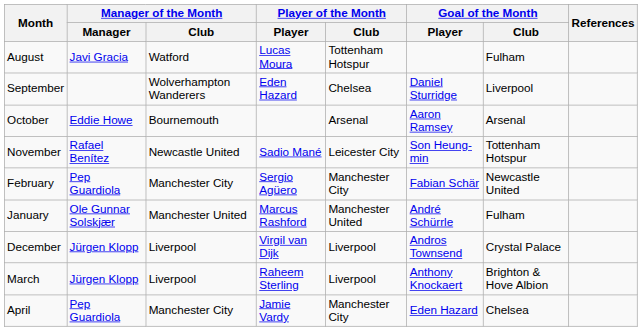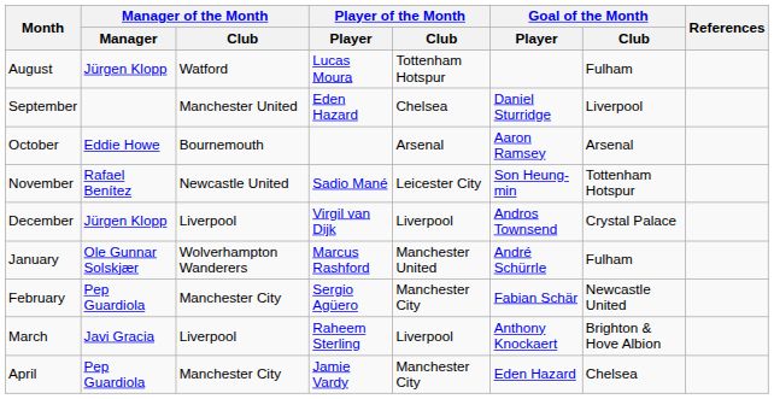 <table class="wikitable">
 <tr>
 <th rowspan="2">Month</th>
 <th colspan="2"><a href='#'>Manager of the Month</a></th>
 <th colspan="2"><a href='#'>Player of the Month</a></th>
 <th colspan="2"><a href='#'>Goal of the Month</a></th>
 <th rowspan="2">References</th>
 </tr>
 <tr>
 <th>Manager</th>
 <th>Club</th>
 <th>Player</th>
 <th>Club</th>
 <th>Player</th>
 <th>Club</th>
 </tr>
 <tr>
 <td>August</td>
-<td> <a href='#'>Javi Gracia</a></td>
+<td> <a href='#'>Jürgen Klopp</a></td>
 <td>Watford</td>
 <td> <a href='#'>Lucas Moura</a></td>
 <td>Tottenham Hotspur</td>
 <td></td>
 <td>Fulham</td>
 <td align=center></td>
 </tr>
 <tr>
 <td>September</td>
 <td></td>
-<td>Wolverhampton Wanderers</td>
+<td>Manchester United</td>
 <td> <a href='#'>Eden Hazard</a></td>
 <td>Chelsea</td>
 <td> <a href='#'>Daniel Sturridge</a></td>
 <td>Liverpool</td>
 <td align=center></td>
 </tr>
 <tr>
 <td>October</td>
 <td> <a href='#'>Eddie Howe</a></td>
 <td>Bournemouth</td>
 <td></td>
 <td>Arsenal</td>
 <td> <a href='#'>Aaron Ramsey</a></td>
 <td>Arsenal</td>
 <td align=center></td>
 </tr>
 <tr>
 <td>November</td>
 <td> <a href='#'>Rafael Benítez</a></td>
 <td>Newcastle United</td>
 <td> <a href='#'>Sadio Mané</a></td>
 <td>Leicester City</td>
 <td> <a href='#'>Son Heung-min</a></td>
 <td>Tottenham Hotspur</td>
 <td align=center></td>
 </tr>
 <tr>
+<td>December</td>
+<td> <a href='#'>Jürgen Klopp</a></td>
+<td>Liverpool</td>
+<td> <a href='#'>Virgil van Dijk</a></td>
+<td>Liverpool</td>
+<td> <a href='#'>Andros Townsend</a></td>
+<td>Crystal Palace</td>
+<td align=center></td>
+</tr>
+<tr>
+<td>January</td>
+<td> <a href='#'>Ole Gunnar Solskjær</a></td>
+<td>Wolverhampton Wanderers</td>
+<td> <a href='#'>Marcus Rashford</a></td>
+<td>Manchester United</td>
+<td> <a href='#'>André Schürrle</a></td>
+<td>Fulham</td>
+<td align=center></td>
+</tr>
+<tr>
 <td>February</td>
 <td> <a href='#'>Pep Guardiola</a></td>
 <td>Manchester City</td>
 <td> <a href='#'>Sergio Agüero</a></td>
 <td>Manchester City</td>
 <td> <a href='#'>Fabian Schär</a></td>
 <td>Newcastle United</td>
 <td align=center></td>
 </tr>
 <tr>
-<td>January</td>
-<td> <a href='#'>Ole Gunnar Solskjær</a></td>
-<td>Manchester United</td>
-<td> <a href='#'>Marcus Rashford</a></td>
-<td>Manchester United</td>
-<td> <a href='#'>André Schürrle</a></td>
-<td>Fulham</td>
-<td align=center></td>
-</tr>
-<tr>
-<td>December</td>
-<td> <a href='#'>Jürgen Klopp</a></td>
-<td>Liverpool</td>
-<td> <a href='#'>Virgil van Dijk</a></td>
-<td>Liverpool</td>
-<td> <a href='#'>Andros Townsend</a></td>
-<td>Crystal Palace</td>
-<td align=center></td>
-</tr>
-<tr>
 <td>March</td>
-<td> <a href='#'>Jürgen Klopp</a></td>
+<td> <a href='#'>Javi Gracia</a></td>
 <td>Liverpool</td>
 <td> <a href='#'>Raheem Sterling</a></td>
 <td>Liverpool</td>
 <td> <a href='#'>Anthony Knockaert</a></td>
 <td>Brighton & Hove Albion</td>
 <td align=center></td>
 </tr>
 <tr>
 <td>April</td>
 <td> <a href='#'>Pep Guardiola</a></td>
 <td>Manchester City</td>
 <td> <a href='#'>Jamie Vardy</a></td>
 <td>Manchester City</td>
 <td> <a href='#'>Eden Hazard</a></td>
 <td>Chelsea</td>
 <td align=center></td>
 </tr>
 </table>
